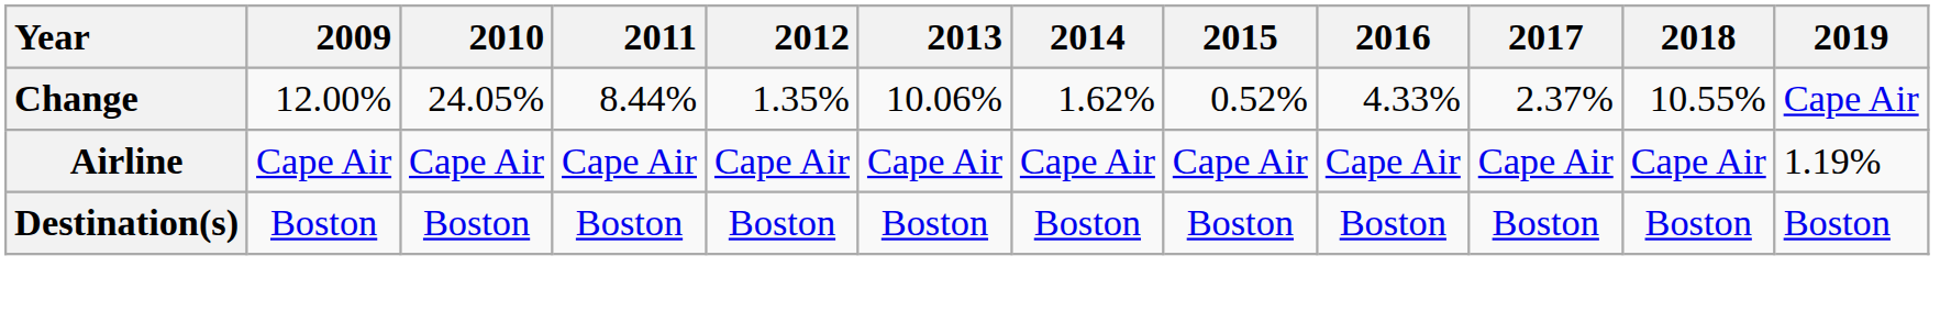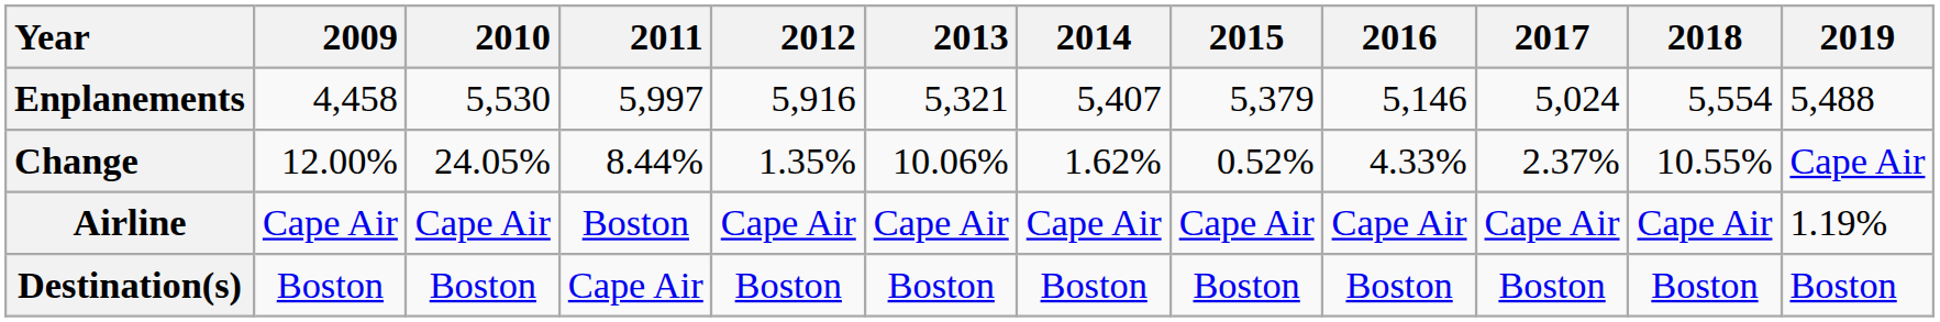 <table class="wikitable" style="font-size:95%;">
 <tr>
 <th style="text-align:left;">Year</th>
 <th style="text-align:right;">2009 </th>
 <th style="text-align:right;">2010 </th>
 <th style="text-align:right;">2011 </th>
 <th style="text-align:right;">2012 </th>
 <th style="text-align:right;">2013 </th>
 <th>2014 </th>
 <th>2015 </th>
 <th>2016 </th>
 <th>2017 </th>
 <th>2018 </th>
 <th>2019</th>
+</tr>
+<tr>
+<th style="text-align:left;">Enplanements</th>
+<td style="text-align:right;">4,458</td>
+<td style="text-align:right;">5,530</td>
+<td style="text-align:right;">5,997</td>
+<td style="text-align:right;">5,916</td>
+<td style="text-align:right;">5,321</td>
+<td style="text-align:right;">5,407</td>
+<td style="text-align:right;">5,379</td>
+<td style="text-align:right;">5,146</td>
+<td style="text-align:right;">5,024</td>
+<td style="text-align:right;">5,554</td>
+<td>5,488</td>
 </tr>
 <tr>
 <th style="text-align:left;">Change</th>
 <td style="text-align:right;">12.00%</td>
 <td style="text-align:right;">24.05%</td>
 <td style="text-align:right;">8.44%</td>
 <td style="text-align:right;">1.35%</td>
 <td style="text-align:right;">10.06%</td>
 <td style="text-align:right;">1.62%</td>
 <td style="text-align:right;">0.52%</td>
 <td style="text-align:right;">4.33%</td>
 <td style="text-align:right;">2.37%</td>
 <td style="text-align:right;">10.55%</td>
 <td><a href='#'>Cape Air</a></td>
 </tr>
 <tr>
 <th>Airline</th>
 <td style="text-align:center;"><a href='#'>Cape Air</a></td>
 <td style="text-align:center;"><a href='#'>Cape Air</a></td>
-<td style="text-align:center;"><a href='#'>Cape Air</a></td>
+<td style="text-align:center;"><a href='#'>Boston</a></td>
 <td style="text-align:center;"><a href='#'>Cape Air</a></td>
 <td style="text-align:center;"><a href='#'>Cape Air</a></td>
 <td style="text-align:center;"><a href='#'>Cape Air</a></td>
 <td style="text-align:center;"><a href='#'>Cape Air</a></td>
 <td style="text-align:center;"><a href='#'>Cape Air</a></td>
 <td style="text-align:center;"><a href='#'>Cape Air</a></td>
 <td style="text-align:center;"><a href='#'>Cape Air</a></td>
 <td>1.19%</td>
 </tr>
 <tr>
 <th>Destination(s)</th>
 <td style="text-align:center;"><a href='#'>Boston</a></td>
 <td style="text-align:center;"><a href='#'>Boston</a></td>
-<td style="text-align:center;"><a href='#'>Boston</a></td>
+<td style="text-align:center;"><a href='#'>Cape Air</a></td>
 <td style="text-align:center;"><a href='#'>Boston</a></td>
 <td style="text-align:center;"><a href='#'>Boston</a></td>
 <td style="text-align:center;"><a href='#'>Boston</a></td>
 <td style="text-align:center;"><a href='#'>Boston</a></td>
 <td style="text-align:center;"><a href='#'>Boston</a></td>
 <td style="text-align:center;"><a href='#'>Boston</a></td>
 <td style="text-align:center;"><a href='#'>Boston</a></td>
 <td><a href='#'>Boston</a></td>
 </tr>
 </table>
